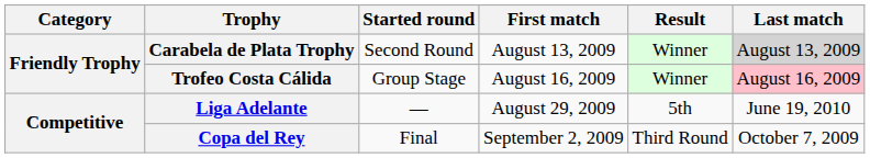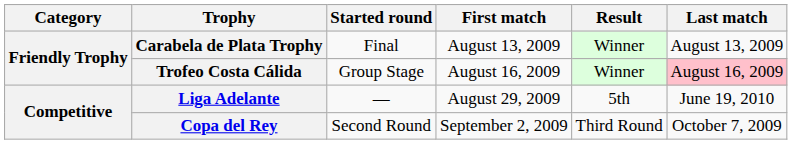 <table class="wikitable">
 <tr>
 <th>Category</th>
 <th>Trophy</th>
 <th>Started round</th>
 <th>First match</th>
 <th>Result</th>
 <th>Last match</th>
 </tr>
 <tr>
 <th rowspan="2">Friendly Trophy</th>
 <th>Carabela de Plata Trophy</th>
-<td style="text-align:center;">Second Round</td>
+<td style="text-align:center;">Final</td>
 <td style="text-align:center;">August 13, 2009</td>
 <td style="background:#dfd; text-align:center;">Winner</td>
-<td style="background: lightgrey; text-align:center;">August 13, 2009</td>
+<td style="text-align:center;">August 13, 2009</td>
 </tr>
 <tr>
 <th>Trofeo Costa Cálida</th>
 <td style="text-align:center;">Group Stage</td>
 <td style="text-align:center;">August 16, 2009</td>
 <td style="background:#dfd; text-align:center;">Winner</td>
 <td style="background: pink; text-align:center;">August 16, 2009</td>
 </tr>
 <tr>
 <th rowspan="2">Competitive</th>
 <th><a href='#'>Liga Adelante</a></th>
 <td style="text-align:center;">—</td>
 <td style="text-align:center;">August 29, 2009</td>
 <td style="text-align:center;">5th</td>
 <td style="text-align:center;">June 19, 2010</td>
 </tr>
 <tr>
 <th><a href='#'>Copa del Rey</a></th>
-<td style="text-align:center;">Final</td>
+<td style="text-align:center;">Second Round</td>
 <td style="text-align:center;">September 2, 2009</td>
 <td style="text-align:center;">Third Round</td>
 <td style="text-align:center;">October 7, 2009</td>
 </tr>
 </table>
